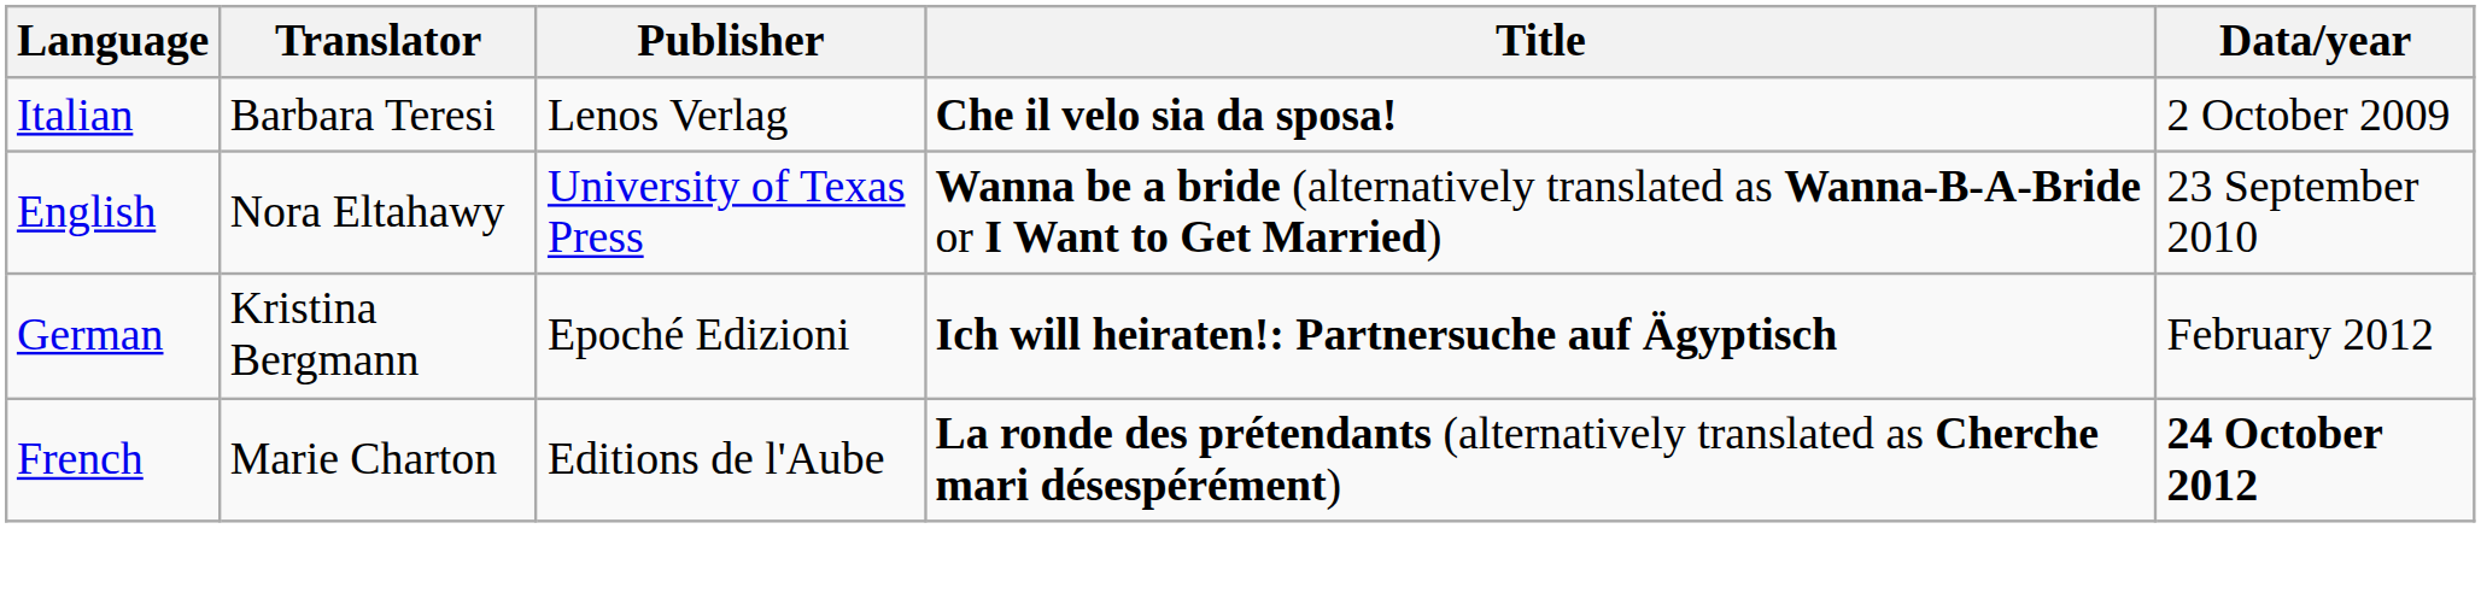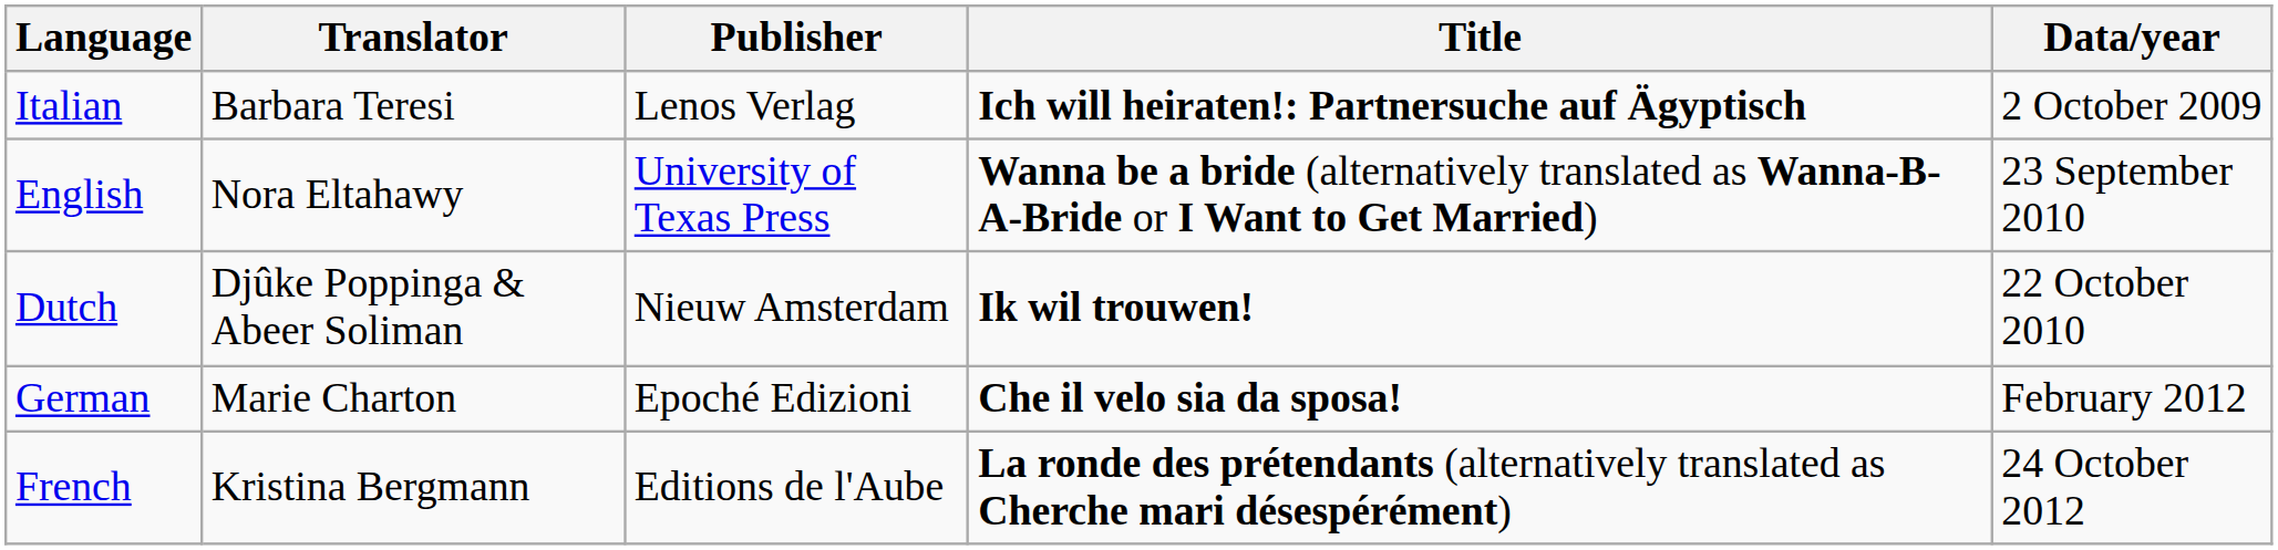 <table class="wikitable">
 <tr>
 <th>Language</th>
 <th>Translator</th>
 <th>Publisher</th>
 <th>Title</th>
 <th>Data/year</th>
 </tr>
 <tr>
 <td><a href='#'>Italian</a></td>
 <td>Barbara Teresi</td>
 <td>Lenos Verlag</td>
-<td><strong>Che il velo sia da sposa!</strong></td>
+<td><strong>Ich will heiraten!: Partnersuche auf Ägyptisch</strong></td>
 <td>2 October 2009</td>
 </tr>
 <tr>
 <td><a href='#'>English</a></td>
 <td>Nora Eltahawy</td>
 <td><a href='#'>University of Texas Press</a></td>
 <td><strong>Wanna be a bride</strong> (alternatively translated as <strong>Wanna-B-A-Bride</strong> or <strong>I Want to Get Married</strong>)</td>
 <td>23 September 2010</td>
 </tr>
 <tr>
+<td><a href='#'>Dutch</a></td>
+<td>Djûke Poppinga & Abeer Soliman</td>
+<td>Nieuw Amsterdam</td>
+<td><strong>Ik wil trouwen!</strong></td>
+<td>22 October 2010</td>
+</tr>
+<tr>
 <td><a href='#'>German</a></td>
-<td>Kristina Bergmann</td>
+<td>Marie Charton</td>
 <td>Epoché Edizioni</td>
-<td><strong>Ich will heiraten!: Partnersuche auf Ägyptisch</strong></td>
+<td><strong>Che il velo sia da sposa!</strong></td>
 <td>February 2012</td>
 </tr>
 <tr>
 <td><a href='#'>French</a></td>
-<td>Marie Charton</td>
+<td>Kristina Bergmann</td>
 <td>Editions de l'Aube</td>
 <td><strong>La ronde des prétendants</strong> (alternatively translated as <strong>Cherche mari désespérément</strong>)</td>
-<td><strong>24 October 2012</strong></td>
+<td>24 October 2012</td>
 </tr>
 </table>
